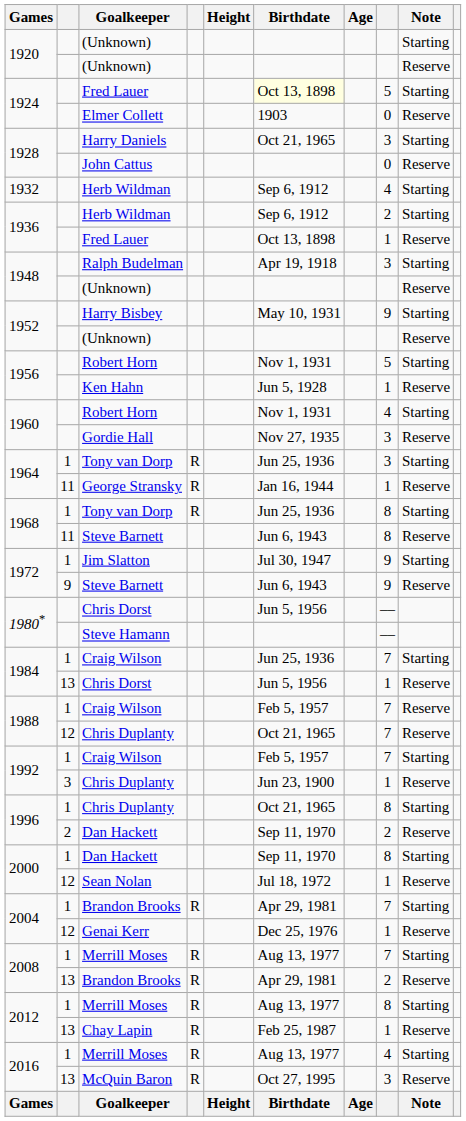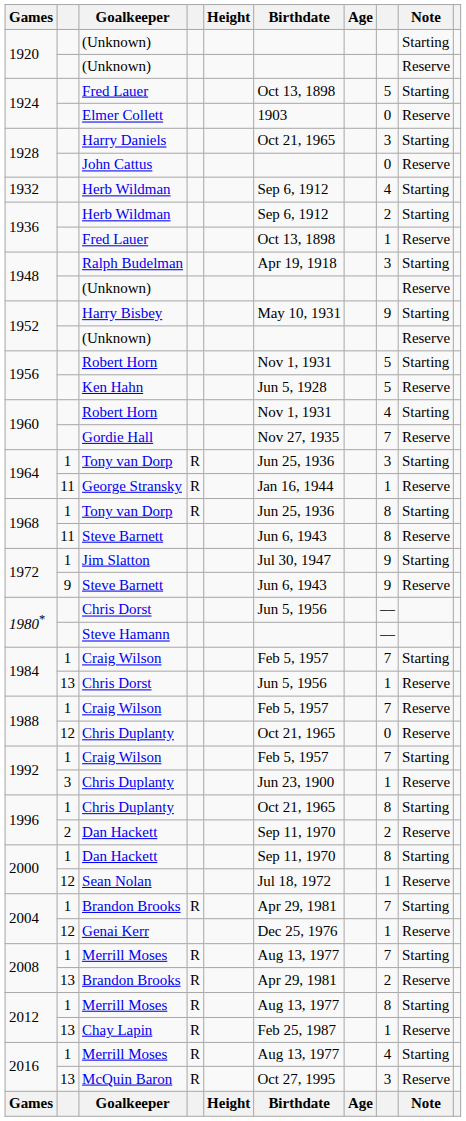 <table class="wikitable sortable" style="text-align: left; font-size: 90%; margin-left: 1em;">
 <tr>
 <th>Games</th>
 <th></th>
 <th>Goalkeeper</th>
 <th></th>
 <th>Height</th>
 <th>Birthdate</th>
 <th>Age</th>
 <th></th>
 <th>Note</th>
 <th></th>
 </tr>
 <tr>
 <td rowspan="2">1920</td>
 <td style="text-align: center;"></td>
 <td>(Unknown)</td>
 <td style="text-align: center;"></td>
 <td></td>
 <td></td>
 <td></td>
 <td style="text-align: center;"></td>
 <td>Starting</td>
 <td></td>
 </tr>
 <tr>
 <td style="text-align: center;"></td>
 <td>(Unknown)</td>
 <td style="text-align: center;"></td>
 <td></td>
 <td></td>
 <td></td>
 <td style="text-align: center;"></td>
 <td>Reserve</td>
 <td></td>
 </tr>
 <tr>
 <td rowspan="2">1924 </td>
 <td style="text-align: center;"></td>
 <td data-sort-value="Lauer, Fred"><a href='#'>Fred Lauer</a></td>
 <td style="text-align: center;"></td>
 <td></td>
-<td style="background: lightyellow;">Oct 13, 1898</td>
+<td>Oct 13, 1898</td>
 <td></td>
 <td style="text-align: center;">5</td>
 <td>Starting</td>
 <td></td>
 </tr>
 <tr>
 <td style="text-align: center;"></td>
 <td data-sort-value="Collett, Elmer"><a href='#'>Elmer Collett</a></td>
 <td style="text-align: center;"></td>
 <td></td>
 <td>1903</td>
 <td></td>
 <td style="text-align: center;">0</td>
 <td>Reserve</td>
 <td></td>
 </tr>
 <tr>
 <td rowspan="2">1928</td>
 <td style="text-align: center;"></td>
 <td data-sort-value="Daniels, Harry"><a href='#'>Harry Daniels</a></td>
 <td style="text-align: center;"></td>
 <td></td>
 <td>Oct 21, 1965</td>
 <td></td>
 <td style="text-align: center;">3</td>
 <td>Starting</td>
 <td></td>
 </tr>
 <tr>
 <td style="text-align: center;"></td>
 <td data-sort-value="Cattus, John"><a href='#'>John Cattus</a></td>
 <td style="text-align: center;"></td>
 <td></td>
 <td></td>
 <td></td>
 <td style="text-align: center;">0</td>
 <td>Reserve</td>
 <td></td>
 </tr>
 <tr>
 <td>1932 </td>
 <td style="text-align: center;"></td>
 <td data-sort-value="Wildman, Herb"><a href='#'>Herb Wildman</a></td>
 <td style="text-align: center;"></td>
 <td></td>
 <td>Sep 6, 1912</td>
 <td></td>
 <td style="text-align: center;">4</td>
 <td>Starting</td>
 <td></td>
 </tr>
 <tr>
 <td rowspan="2">1936</td>
 <td style="text-align: center;"></td>
 <td data-sort-value="Wildman, Herb"><a href='#'>Herb Wildman</a></td>
 <td style="text-align: center;"></td>
 <td></td>
 <td>Sep 6, 1912</td>
 <td></td>
 <td style="text-align: center;">2</td>
 <td>Starting</td>
 <td></td>
 </tr>
 <tr>
 <td style="text-align: center;"></td>
 <td data-sort-value="Lauer, Fred"><a href='#'>Fred Lauer</a></td>
 <td style="text-align: center;"></td>
 <td></td>
 <td>Oct 13, 1898</td>
 <td></td>
 <td style="text-align: center;">1</td>
 <td>Reserve</td>
 <td></td>
 </tr>
 <tr>
 <td rowspan="2">1948</td>
 <td style="text-align: center;"></td>
 <td data-sort-value="Budelman, Ralph"><a href='#'>Ralph Budelman</a></td>
 <td style="text-align: center;"></td>
 <td></td>
 <td>Apr 19, 1918</td>
 <td></td>
 <td style="text-align: center;">3</td>
 <td>Starting</td>
 <td></td>
 </tr>
 <tr>
 <td style="text-align: center;"></td>
 <td>(Unknown)</td>
 <td style="text-align: center;"></td>
 <td></td>
 <td></td>
 <td></td>
 <td style="text-align: center;"></td>
 <td>Reserve</td>
 <td></td>
 </tr>
 <tr>
 <td rowspan="2">1952</td>
 <td style="text-align: center;"></td>
 <td data-sort-value="Bisbey, Harry"><a href='#'>Harry Bisbey</a></td>
 <td style="text-align: center;"></td>
 <td></td>
 <td>May 10, 1931</td>
 <td></td>
 <td style="text-align: center;">9</td>
 <td>Starting</td>
 <td></td>
 </tr>
 <tr>
 <td style="text-align: center;"></td>
 <td>(Unknown)</td>
 <td style="text-align: center;"></td>
 <td></td>
 <td></td>
 <td></td>
 <td style="text-align: center;"></td>
 <td>Reserve</td>
 <td></td>
 </tr>
 <tr>
 <td rowspan="2">1956</td>
 <td style="text-align: center;"></td>
 <td data-sort-value="Horn, Robert"><a href='#'>Robert Horn</a></td>
 <td style="text-align: center;"></td>
 <td></td>
 <td>Nov 1, 1931</td>
 <td></td>
 <td style="text-align: center;">5</td>
 <td>Starting</td>
 <td></td>
 </tr>
 <tr>
 <td style="text-align: center;"></td>
 <td data-sort-value="Hahn, Ken"><a href='#'>Ken Hahn</a></td>
 <td style="text-align: center;"></td>
 <td></td>
 <td>Jun 5, 1928</td>
 <td></td>
-<td style="text-align: center;">1</td>
+<td style="text-align: center;">5</td>
 <td>Reserve</td>
 <td></td>
 </tr>
 <tr>
 <td rowspan="2">1960</td>
 <td style="text-align: center;"></td>
 <td data-sort-value="Horn, Robert"><a href='#'>Robert Horn</a></td>
 <td style="text-align: center;"></td>
 <td></td>
 <td>Nov 1, 1931</td>
 <td></td>
 <td style="text-align: center;">4</td>
 <td>Starting</td>
 <td></td>
 </tr>
 <tr>
 <td style="text-align: center;"></td>
 <td data-sort-value="Hall, Gordie"><a href='#'>Gordie Hall</a></td>
 <td style="text-align: center;"></td>
 <td></td>
 <td>Nov 27, 1935</td>
 <td></td>
-<td style="text-align: center;">3</td>
+<td style="text-align: center;">7</td>
 <td>Reserve</td>
 <td></td>
 </tr>
 <tr>
 <td rowspan="2">1964</td>
 <td style="text-align: center;">1</td>
 <td data-sort-value="van Dorp, Tony"><a href='#'>Tony van Dorp</a></td>
 <td style="text-align: center;">R</td>
 <td></td>
 <td>Jun 25, 1936</td>
 <td></td>
 <td style="text-align: center;">3</td>
 <td>Starting</td>
 <td></td>
 </tr>
 <tr>
 <td style="text-align: center;">11</td>
 <td data-sort-value="Stransky, George"><a href='#'>George Stransky</a></td>
 <td style="text-align: center;">R</td>
 <td></td>
 <td>Jan 16, 1944</td>
 <td></td>
 <td style="text-align: center;">1</td>
 <td>Reserve</td>
 <td></td>
 </tr>
 <tr>
 <td rowspan="2">1968</td>
 <td style="text-align: center;">1</td>
 <td data-sort-value="van Dorp, Tony"><a href='#'>Tony van Dorp</a></td>
 <td style="text-align: center;">R</td>
 <td></td>
 <td>Jun 25, 1936</td>
 <td></td>
 <td style="text-align: center;">8</td>
 <td>Starting</td>
 <td></td>
 </tr>
 <tr>
 <td style="text-align: center;">11</td>
 <td data-sort-value="Barnett, Steve"><a href='#'>Steve Barnett</a></td>
 <td style="text-align: center;"></td>
 <td></td>
 <td>Jun 6, 1943</td>
 <td></td>
 <td style="text-align: center;">8</td>
 <td>Reserve</td>
 <td></td>
 </tr>
 <tr>
 <td rowspan="2">1972 </td>
 <td style="text-align: center;">1</td>
 <td data-sort-value="Slatton, Jim"><a href='#'>Jim Slatton</a></td>
 <td style="text-align: center;"></td>
 <td></td>
 <td>Jul 30, 1947</td>
 <td></td>
 <td style="text-align: center;">9</td>
 <td>Starting</td>
 <td></td>
 </tr>
 <tr>
 <td style="text-align: center;">9</td>
 <td data-sort-value="Barnett, Steve"><a href='#'>Steve Barnett</a></td>
 <td style="text-align: center;"></td>
 <td></td>
 <td>Jun 6, 1943</td>
 <td></td>
 <td style="text-align: center;">9</td>
 <td>Reserve</td>
 <td></td>
 </tr>
 <tr>
 <td rowspan="2"><em>1980</em><sup>*</sup></td>
 <td style="text-align: center;"></td>
 <td data-sort-value="Dorst, Chris"><a href='#'>Chris Dorst</a></td>
 <td style="text-align: center;"></td>
 <td></td>
 <td>Jun 5, 1956</td>
 <td></td>
 <td style="text-align: center;">––</td>
 <td></td>
 <td></td>
 </tr>
 <tr>
 <td style="text-align: center;"></td>
 <td data-sort-value="Hamann, Steve"><a href='#'>Steve Hamann</a></td>
 <td style="text-align: center;"></td>
 <td></td>
 <td></td>
 <td></td>
 <td style="text-align: center;">––</td>
 <td></td>
 <td></td>
 </tr>
 <tr>
 <td rowspan="2">1984 </td>
 <td style="text-align: center;">1</td>
 <td data-sort-value="Wilson, Craig"><a href='#'>Craig Wilson</a></td>
 <td style="text-align: center;"></td>
 <td></td>
-<td>Jun 25, 1936</td>
+<td>Feb 5, 1957</td>
 <td></td>
 <td style="text-align: center;">7</td>
 <td>Starting</td>
 <td></td>
 </tr>
 <tr>
 <td style="text-align: center;">13</td>
 <td data-sort-value="Dorst, Chris"><a href='#'>Chris Dorst</a></td>
 <td style="text-align: center;"></td>
 <td></td>
 <td>Jun 5, 1956</td>
 <td></td>
 <td style="text-align: center;">1</td>
 <td>Reserve</td>
 <td></td>
 </tr>
 <tr>
 <td rowspan="2">1988 </td>
 <td style="text-align: center;">1</td>
 <td data-sort-value="Wilson, Craig"><a href='#'>Craig Wilson</a></td>
 <td style="text-align: center;"></td>
 <td></td>
 <td>Feb 5, 1957</td>
 <td></td>
 <td style="text-align: center;">7</td>
 <td>Reserve</td>
 <td></td>
 </tr>
 <tr>
 <td style="text-align: center;">12</td>
 <td data-sort-value="Duplanty, Chris"><a href='#'>Chris Duplanty</a></td>
 <td style="text-align: center;"></td>
 <td></td>
 <td>Oct 21, 1965</td>
 <td></td>
-<td style="text-align: center;">7</td>
+<td style="text-align: center;">0</td>
 <td>Reserve</td>
 <td></td>
 </tr>
 <tr>
 <td rowspan="2">1992</td>
 <td style="text-align: center;">1</td>
 <td data-sort-value="Wilson, Craig"><a href='#'>Craig Wilson</a></td>
 <td style="text-align: center;"></td>
 <td></td>
 <td>Feb 5, 1957</td>
 <td></td>
 <td style="text-align: center;">7</td>
 <td>Starting</td>
 <td></td>
 </tr>
 <tr>
 <td style="text-align: center;">3</td>
 <td data-sort-value="Duplanty, Chris"><a href='#'>Chris Duplanty</a></td>
 <td style="text-align: center;"></td>
 <td></td>
 <td>Jun 23, 1900</td>
 <td></td>
 <td style="text-align: center;">1</td>
 <td>Reserve</td>
 <td></td>
 </tr>
 <tr>
 <td rowspan="2">1996</td>
 <td style="text-align: center;">1</td>
 <td data-sort-value="Duplanty, Chris"><a href='#'>Chris Duplanty</a></td>
 <td style="text-align: center;"></td>
 <td></td>
 <td>Oct 21, 1965</td>
 <td></td>
 <td style="text-align: center;">8</td>
 <td>Starting</td>
 <td></td>
 </tr>
 <tr>
 <td style="text-align: center;">2</td>
 <td data-sort-value="Hackett, Dan"><a href='#'>Dan Hackett</a></td>
 <td style="text-align: center;"></td>
 <td></td>
 <td>Sep 11, 1970</td>
 <td></td>
 <td style="text-align: center;">2</td>
 <td>Reserve</td>
 <td></td>
 </tr>
 <tr>
 <td rowspan="2">2000</td>
 <td style="text-align: center;">1</td>
 <td data-sort-value="Hackett, Dan"><a href='#'>Dan Hackett</a></td>
 <td style="text-align: center;"></td>
 <td></td>
 <td>Sep 11, 1970</td>
 <td></td>
 <td style="text-align: center;">8</td>
 <td>Starting</td>
 <td></td>
 </tr>
 <tr>
 <td style="text-align: center;">12</td>
 <td data-sort-value="Nolan, Sean"><a href='#'>Sean Nolan</a></td>
 <td style="text-align: center;"></td>
 <td></td>
 <td>Jul 18, 1972</td>
 <td></td>
 <td style="text-align: center;">1</td>
 <td>Reserve</td>
 <td></td>
 </tr>
 <tr>
 <td rowspan="2">2004</td>
 <td style="text-align: center;">1</td>
 <td data-sort-value="Brooks, Brandon"><a href='#'>Brandon Brooks</a></td>
 <td style="text-align: center;">R</td>
 <td></td>
 <td>Apr 29, 1981</td>
 <td></td>
 <td style="text-align: center;">7</td>
 <td>Starting</td>
 <td></td>
 </tr>
 <tr>
 <td style="text-align: center;">12</td>
 <td data-sort-value="Kerr, Genai"><a href='#'>Genai Kerr</a></td>
 <td style="text-align: center;"></td>
 <td></td>
 <td>Dec 25, 1976</td>
 <td></td>
 <td style="text-align: center;">1</td>
 <td>Reserve</td>
 <td></td>
 </tr>
 <tr>
 <td rowspan="2">2008 </td>
 <td style="text-align: center;">1</td>
 <td data-sort-value="Moses, Merrill"><a href='#'>Merrill Moses</a></td>
 <td style="text-align: center;">R</td>
 <td></td>
 <td>Aug 13, 1977</td>
 <td></td>
 <td style="text-align: center;">7</td>
 <td>Starting</td>
 <td></td>
 </tr>
 <tr>
 <td style="text-align: center;">13</td>
 <td data-sort-value="Brooks, Brandon"><a href='#'>Brandon Brooks</a></td>
 <td style="text-align: center;">R</td>
 <td></td>
 <td>Apr 29, 1981</td>
 <td></td>
 <td style="text-align: center;">2</td>
 <td>Reserve</td>
 <td></td>
 </tr>
 <tr>
 <td rowspan="2">2012</td>
 <td style="text-align: center;">1</td>
 <td data-sort-value="Moses, Merrill"><a href='#'>Merrill Moses</a></td>
 <td style="text-align: center;">R</td>
 <td></td>
 <td>Aug 13, 1977</td>
 <td></td>
 <td style="text-align: center;">8</td>
 <td>Starting</td>
 <td></td>
 </tr>
 <tr>
 <td style="text-align: center;">13</td>
 <td data-sort-value="Lapin, Chay"><a href='#'>Chay Lapin</a></td>
 <td style="text-align: center;">R</td>
 <td></td>
 <td>Feb 25, 1987</td>
 <td></td>
 <td style="text-align: center;">1</td>
 <td>Reserve</td>
 <td></td>
 </tr>
 <tr>
 <td rowspan="2">2016</td>
 <td style="text-align: center;">1</td>
 <td data-sort-value="Moses, Merrill"><a href='#'>Merrill Moses</a></td>
 <td style="text-align: center;">R</td>
 <td></td>
 <td>Aug 13, 1977</td>
 <td></td>
 <td style="text-align: center;">4</td>
 <td>Starting</td>
 <td></td>
 </tr>
 <tr>
 <td style="text-align: center;">13</td>
 <td data-sort-value="Baron, McQuin"><a href='#'>McQuin Baron</a></td>
 <td style="text-align: center;">R</td>
 <td></td>
 <td>Oct 27, 1995</td>
 <td></td>
 <td style="text-align: center;">3</td>
 <td>Reserve</td>
 <td></td>
 </tr>
 <tr>
 <th>Games</th>
 <th></th>
 <th>Goalkeeper</th>
 <th></th>
 <th>Height</th>
 <th>Birthdate</th>
 <th>Age</th>
 <th></th>
 <th>Note</th>
 <th></th>
 </tr>
 </table>
